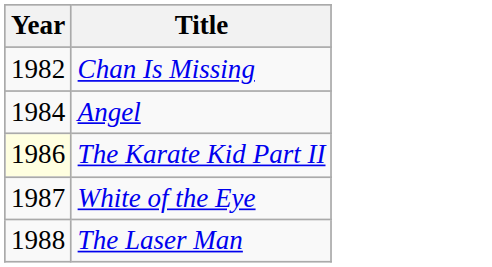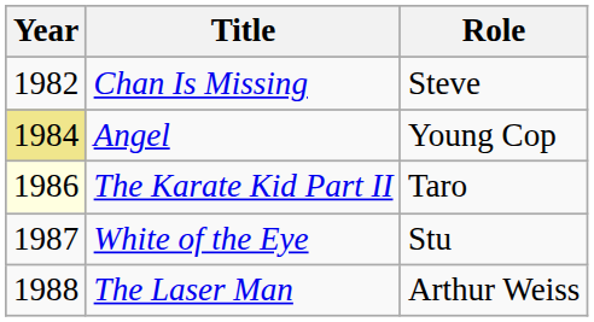 <table class="wikitable">
 <tr>
 <th>Year</th>
 <th>Title</th>
+<th>Role</th>
 </tr>
 <tr>
 <td>1982</td>
 <td><em><a href='#'>Chan Is Missing</a></em></td>
+<td>Steve</td>
 </tr>
 <tr>
-<td>1984</td>
+<td style="background: khaki;">1984</td>
 <td><em><a href='#'>Angel</a></em></td>
+<td>Young Cop</td>
 </tr>
 <tr>
 <td style="background: lightyellow;">1986</td>
 <td><em><a href='#'>The Karate Kid Part II</a></em></td>
+<td>Taro</td>
 </tr>
 <tr>
 <td>1987</td>
 <td><em><a href='#'>White of the Eye</a></em></td>
+<td>Stu</td>
 </tr>
 <tr>
 <td>1988</td>
 <td><em><a href='#'>The Laser Man</a></em></td>
+<td>Arthur Weiss</td>
 </tr>
 </table>
